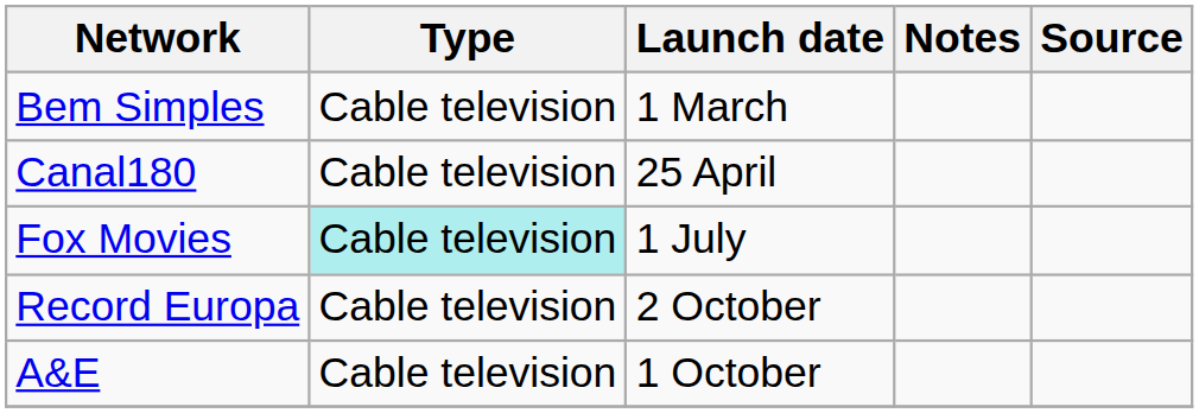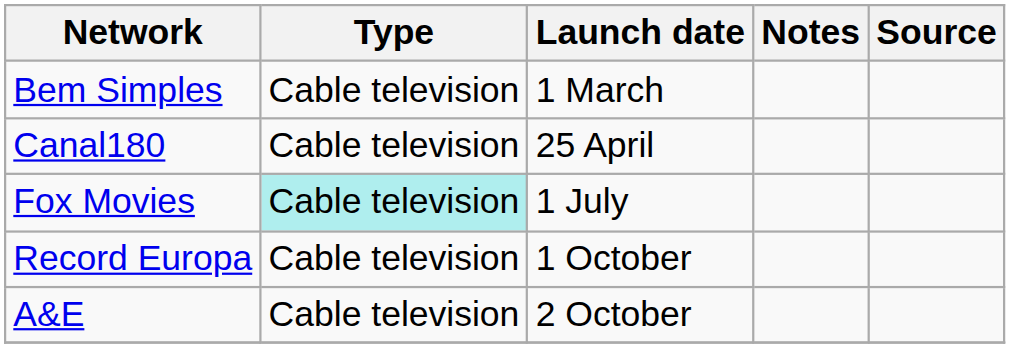 <table class="wikitable sortable">
 <tr>
 <th>Network</th>
 <th>Type</th>
 <th>Launch date</th>
 <th>Notes</th>
 <th>Source</th>
 </tr>
 <tr>
 <td><a href='#'>Bem Simples</a></td>
 <td>Cable television</td>
 <td>1 March</td>
 <td></td>
 <td></td>
 </tr>
 <tr>
 <td><a href='#'>Canal180</a></td>
 <td>Cable television</td>
 <td>25 April</td>
 <td></td>
 <td></td>
 </tr>
 <tr>
 <td><a href='#'>Fox Movies</a></td>
 <td style="background: paleturquoise;">Cable television</td>
 <td>1 July</td>
 <td></td>
 <td></td>
 </tr>
 <tr>
 <td><a href='#'>Record Europa</a></td>
 <td>Cable television</td>
-<td>2 October</td>
+<td>1 October</td>
 <td></td>
 <td></td>
 </tr>
 <tr>
 <td><a href='#'>A&E</a></td>
 <td>Cable television</td>
-<td>1 October</td>
+<td>2 October</td>
 <td></td>
 <td></td>
 </tr>
 <tr>
 </tr>
 </table>
